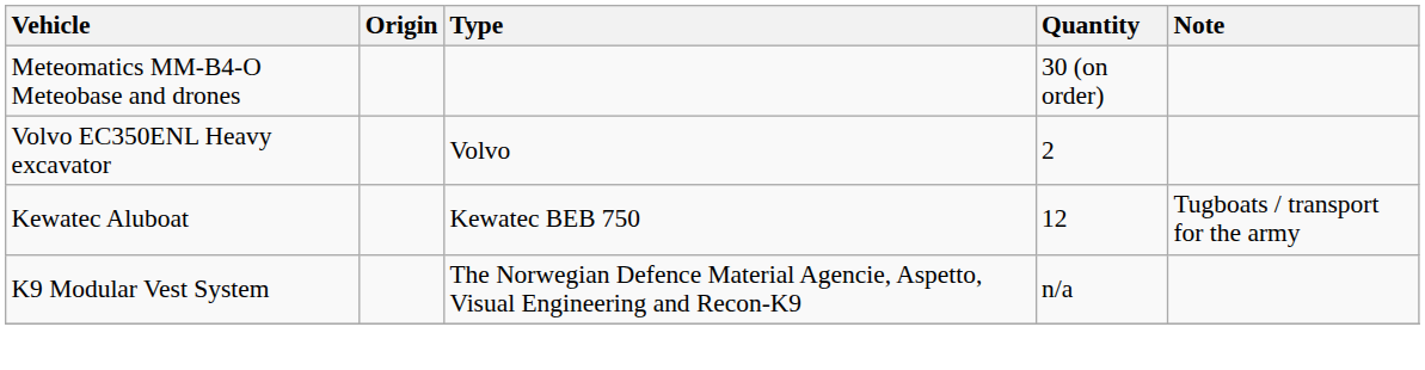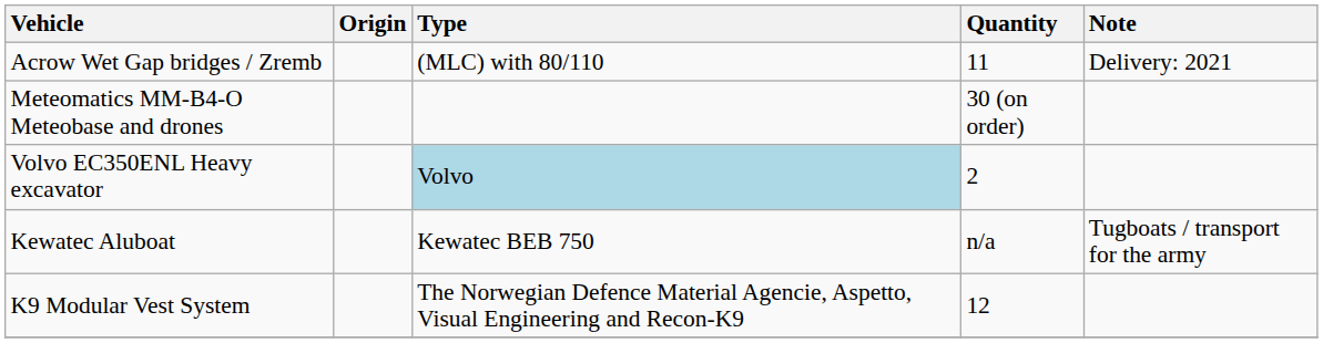 <table class="wikitable" style="width:100%;">
 <tr>
 <th style="text-align:left;">Vehicle</th>
 <th style="text-align:left;">Origin</th>
 <th style="text-align:left;">Type</th>
 <th style="text-align:left;">Quantity</th>
 <th style="text-align:left;">Note</th>
+</tr>
+<tr>
+<td>Acrow Wet Gap bridges / Zremb</td>
+<td><br></td>
+<td>(MLC) with 80/110</td>
+<td>11</td>
+<td>Delivery: 2021 </td>
 </tr>
 <tr>
 <td>Meteomatics MM-B4-O Meteobase and drones </td>
 <td></td>
 <td></td>
 <td>30 (on order) </td>
 </tr>
 <tr>
 <td>Volvo EC350ENL Heavy excavator </td>
 <td style="text-align:left;"></td>
-<td>Volvo</td>
+<td style="background: lightblue;">Volvo</td>
 <td>2</td>
 <td></td>
 </tr>
 <tr>
 <td>Kewatec Aluboat</td>
 <td style="text-align:left;"></td>
 <td>Kewatec BEB 750</td>
-<td>12</td>
+<td>n/a</td>
 <td>Tugboats / transport for the army </td>
 </tr>
 <tr>
 <td>K9 Modular Vest System</td>
 <td style="text-align:left;">  </td>
 <td>The Norwegian Defence Material Agencie, Aspetto, Visual Engineering and Recon-K9 </td>
-<td>n/a</td>
+<td>12</td>
 <td></td>
 </tr>
 <tr>
 </tr>
 </table>
